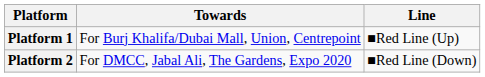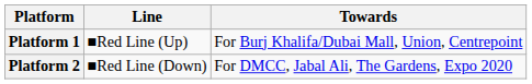 <table border="1" cellspacing="0" cellpadding="3" frame="hsides" rules="rows" style="" class="wikitable">
 <tr>
 <th>Platform</th>
+<th>Line</th>
 <th>Towards</th>
-<th>Line</th>
 </tr>
 <tr>
 <th>Platform 1</th>
+<td><span>■</span>Red Line (Up)</td>
 <td>For <a href='#'>Burj Khalifa/Dubai Mall</a>, <a href='#'>Union</a>, <a href='#'>Centrepoint</a></td>
-<td><span>■</span>Red Line (Up)</td>
 </tr>
 <tr>
 <th>Platform 2</th>
+<td><span>■</span>Red Line (Down)</td>
 <td>For <a href='#'>DMCC</a>, <a href='#'>Jabal Ali</a>, <a href='#'>The Gardens</a>, <a href='#'>Expo 2020</a></td>
-<td><span>■</span>Red Line (Down)</td>
 </tr>
 </table>
